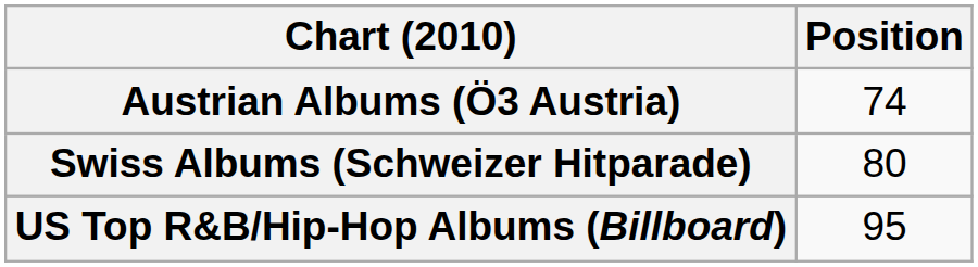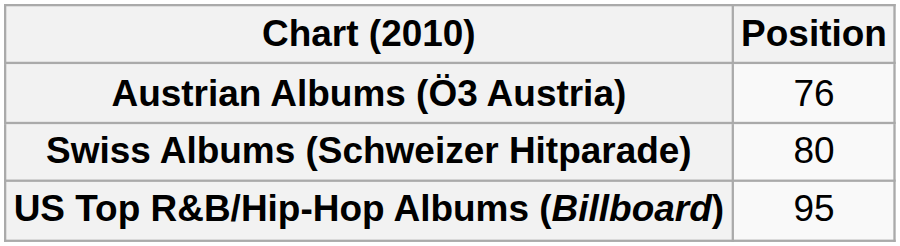 <table class="wikitable sortable plainrowheaders" style="text-align:center">
 <tr>
 <th scope="col">Chart (2010)</th>
 <th scope="col">Position</th>
 </tr>
 <tr>
 <th scope="row">Austrian Albums (Ö3 Austria)</th>
-<td>74</td>
+<td>76</td>
 </tr>
 <tr>
 <th scope="row">Swiss Albums (Schweizer Hitparade)</th>
 <td>80</td>
 </tr>
 <tr>
 <th scope="row">US Top R&B/Hip-Hop Albums (<em>Billboard</em>)</th>
 <td>95</td>
 </tr>
 </table>
